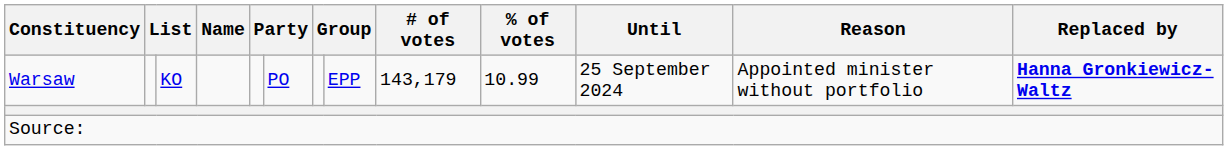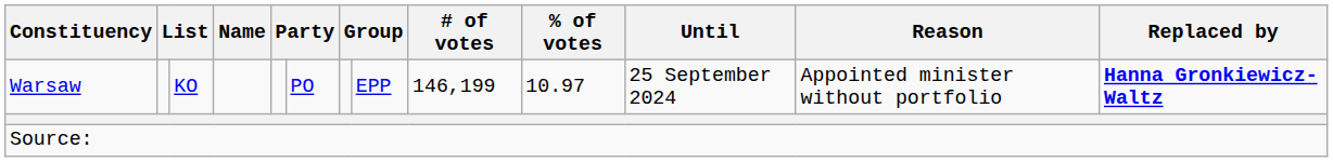 <table class="wikitable col9right col10right">
 <tr>
 <th>Constituency</th>
 <th colspan="2">List</th>
 <th>Name</th>
 <th colspan="2">Party</th>
 <th colspan="2">Group</th>
 <th># of votes</th>
 <th>% of votes</th>
 <th>Until</th>
 <th>Reason</th>
 <th>Replaced by</th>
 </tr>
 <tr>
 <td><a href='#'>Warsaw</a></td>
 <td></td>
 <td><a href='#'>KO</a></td>
 <td><strong></strong></td>
 <td></td>
 <td><a href='#'>PO</a></td>
 <td></td>
 <td><a href='#'>EPP</a></td>
-<td>143,179</td>
-<td>10.99</td>
+<td>146,199</td>
+<td>10.97</td>
 <td>25 September 2024</td>
 <td>Appointed minister without portfolio</td>
 <td><strong><a href='#'>Hanna Gronkiewicz-Waltz</a></strong></td>
 </tr>
 <tr class=sortbottom>
 <th colspan="13"></th>
 </tr>
 <tr class=sortbottom>
 <td colspan="13">Source:</td>
 </tr>
 </table>
